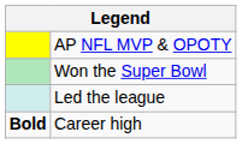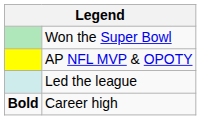 <table class="wikitable mw-collapsible">
 <tr>
 <th colspan="2">Legend</th>
 </tr>
 <tr>
+<td style="background:#afe6ba;"></td>
+<td>Won the <a href='#'>Super Bowl</a></td>
+</tr>
+<tr>
 <td style="background:#FFFF00;"></td>
 <td>AP <a href='#'>NFL MVP</a> & <a href='#'>OPOTY</a></td>
-</tr>
-<tr>
-<td style="background:#afe6ba;"></td>
-<td>Won the <a href='#'>Super Bowl</a></td>
 </tr>
 <tr>
 <td style="background:#cfecec;"></td>
 <td>Led the league</td>
 </tr>
 <tr>
 <td><strong>Bold</strong></td>
 <td>Career high</td>
 </tr>
 </table>
